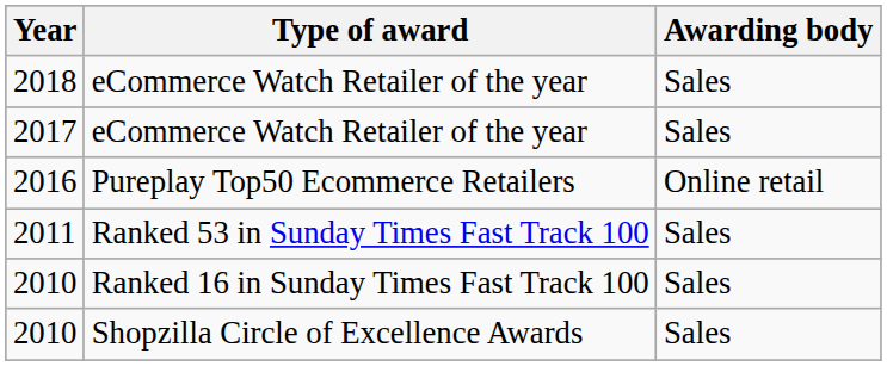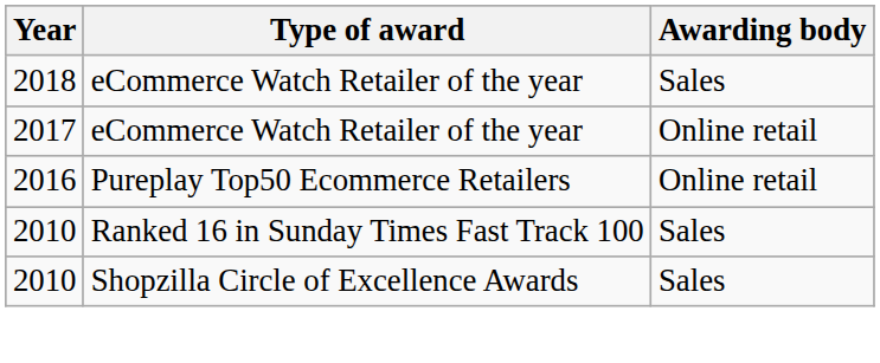 <table class="wikitable">
 <tr>
 <th>Year</th>
 <th>Type of award</th>
 <th>Awarding body</th>
 </tr>
 <tr>
 <td>2018</td>
 <td>eCommerce Watch Retailer of the year</td>
 <td>Sales</td>
 </tr>
 <tr>
 <td>2017</td>
 <td>eCommerce Watch Retailer of the year</td>
-<td>Sales</td>
+<td>Online retail</td>
 </tr>
 <tr>
 <td>2016</td>
 <td>Pureplay Top50 Ecommerce Retailers</td>
 <td>Online retail</td>
-</tr>
-<tr>
-<td>2011</td>
-<td>Ranked 53 in <a href='#'>Sunday Times Fast Track 100</a></td>
-<td>Sales</td>
 </tr>
 <tr>
 <td>2010</td>
 <td>Ranked 16 in Sunday Times Fast Track 100</td>
 <td>Sales</td>
 </tr>
 <tr>
 <td>2010</td>
 <td>Shopzilla Circle of Excellence Awards</td>
 <td>Sales</td>
 </tr>
 </table>
